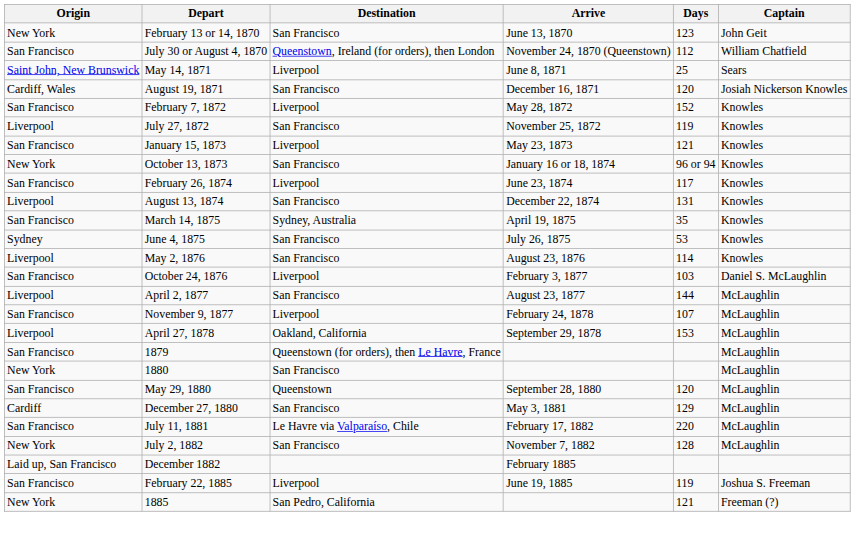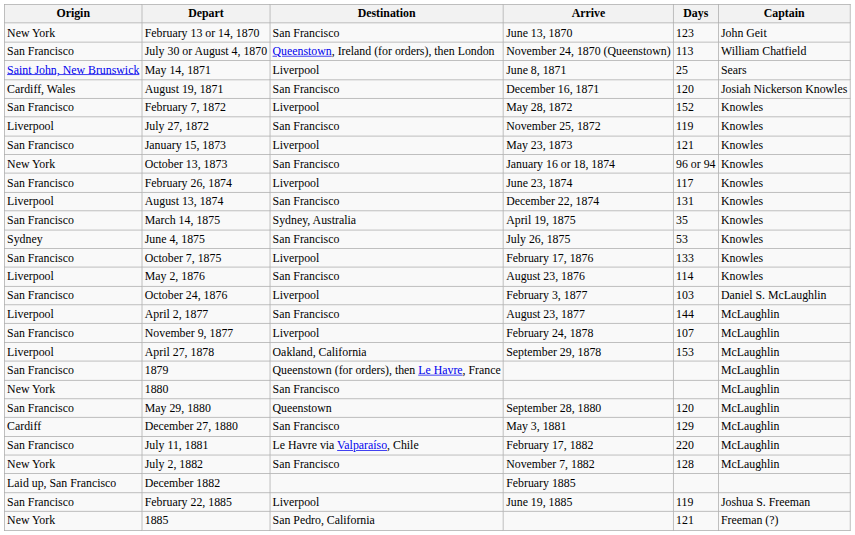 <table class="wikitable">
 <tr>
 <th>Origin</th>
 <th>Depart</th>
 <th>Destination</th>
 <th>Arrive</th>
 <th>Days</th>
 <th>Captain</th>
 </tr>
 <tr>
 <td>New York</td>
 <td>February 13 or 14, 1870</td>
 <td>San Francisco</td>
 <td>June 13, 1870</td>
 <td>123 </td>
 <td>John Geit</td>
 </tr>
 <tr>
 <td>San Francisco</td>
 <td>July 30 or August 4, 1870</td>
 <td><a href='#'>Queenstown</a>, Ireland (for orders), then London</td>
 <td>November 24, 1870 (Queenstown)</td>
-<td>112</td>
+<td>113</td>
 <td>William Chatfield</td>
 </tr>
 <tr>
 <td><a href='#'>Saint John, New Brunswick</a></td>
 <td>May 14, 1871</td>
 <td>Liverpool</td>
 <td>June 8, 1871</td>
 <td>25</td>
 <td>Sears</td>
 </tr>
 <tr>
 <td>Cardiff, Wales</td>
 <td>August 19, 1871</td>
 <td>San Francisco</td>
 <td>December 16, 1871</td>
 <td>120</td>
 <td>Josiah Nickerson Knowles</td>
 </tr>
 <tr>
 <td>San Francisco</td>
 <td>February 7, 1872</td>
 <td>Liverpool</td>
 <td>May 28, 1872</td>
 <td>152</td>
 <td>Knowles</td>
 </tr>
 <tr>
 <td>Liverpool</td>
 <td>July 27, 1872</td>
 <td>San Francisco</td>
 <td>November 25, 1872</td>
 <td>119</td>
 <td>Knowles</td>
 </tr>
 <tr>
 <td>San Francisco</td>
 <td>January 15, 1873</td>
 <td>Liverpool</td>
 <td>May 23, 1873</td>
 <td>121</td>
 <td>Knowles</td>
 </tr>
 <tr>
 <td>New York</td>
 <td>October 13, 1873</td>
 <td>San Francisco</td>
 <td>January 16 or 18, 1874</td>
 <td>96 or 94</td>
 <td>Knowles</td>
 </tr>
 <tr>
 <td>San Francisco</td>
 <td>February 26, 1874</td>
 <td>Liverpool</td>
 <td>June 23, 1874</td>
 <td>117</td>
 <td>Knowles</td>
 </tr>
 <tr>
 <td>Liverpool</td>
 <td>August 13, 1874</td>
 <td>San Francisco</td>
 <td>December 22, 1874</td>
 <td>131</td>
 <td>Knowles</td>
 </tr>
 <tr>
 <td>San Francisco</td>
 <td>March 14, 1875</td>
 <td>Sydney, Australia</td>
 <td>April 19, 1875</td>
 <td>35</td>
 <td>Knowles</td>
 </tr>
 <tr>
 <td>Sydney</td>
 <td>June 4, 1875</td>
 <td>San Francisco</td>
 <td>July 26, 1875</td>
 <td>53</td>
+<td>Knowles</td>
+</tr>
+<tr>
+<td>San Francisco</td>
+<td>October 7, 1875</td>
+<td>Liverpool</td>
+<td>February 17, 1876</td>
+<td>133</td>
 <td>Knowles</td>
 </tr>
 <tr>
 <td>Liverpool</td>
 <td>May 2, 1876</td>
 <td>San Francisco</td>
 <td>August 23, 1876</td>
 <td>114</td>
 <td>Knowles</td>
 </tr>
 <tr>
 <td>San Francisco</td>
 <td>October 24, 1876</td>
 <td>Liverpool</td>
 <td>February 3, 1877</td>
 <td>103</td>
 <td>Daniel S. McLaughlin</td>
 </tr>
 <tr>
 <td>Liverpool</td>
 <td>April 2, 1877</td>
 <td>San Francisco</td>
 <td>August 23, 1877</td>
 <td>144</td>
 <td>McLaughlin</td>
 </tr>
 <tr>
 <td>San Francisco</td>
 <td>November 9, 1877</td>
 <td>Liverpool</td>
 <td>February 24, 1878</td>
 <td>107</td>
 <td>McLaughlin</td>
 </tr>
 <tr>
 <td>Liverpool</td>
 <td>April 27, 1878</td>
 <td>Oakland, California</td>
 <td>September 29, 1878</td>
 <td>153</td>
 <td>McLaughlin</td>
 </tr>
 <tr>
 <td>San Francisco</td>
 <td>1879</td>
 <td>Queenstown (for orders), then <a href='#'>Le Havre</a>, France</td>
 <td></td>
 <td></td>
 <td>McLaughlin</td>
 </tr>
 <tr>
 <td>New York</td>
 <td>1880</td>
 <td>San Francisco</td>
 <td></td>
 <td></td>
 <td>McLaughlin</td>
 </tr>
 <tr>
 <td>San Francisco</td>
 <td>May 29, 1880</td>
 <td>Queenstown</td>
 <td>September 28, 1880</td>
 <td>120</td>
 <td>McLaughlin</td>
 </tr>
 <tr>
 <td>Cardiff</td>
 <td>December 27, 1880</td>
 <td>San Francisco</td>
 <td>May 3, 1881</td>
 <td>129</td>
 <td>McLaughlin</td>
 </tr>
 <tr>
 <td>San Francisco</td>
 <td>July 11, 1881</td>
 <td>Le Havre via <a href='#'>Valparaíso</a>, Chile</td>
 <td>February 17, 1882</td>
 <td>220</td>
 <td>McLaughlin</td>
 </tr>
 <tr>
 <td>New York</td>
 <td>July 2, 1882</td>
 <td>San Francisco</td>
 <td>November 7, 1882</td>
 <td>128</td>
 <td>McLaughlin</td>
 </tr>
 <tr>
 <td>Laid up, San Francisco</td>
 <td>December 1882</td>
 <td></td>
 <td>February 1885</td>
 <td></td>
 <td></td>
 </tr>
 <tr>
 <td>San Francisco</td>
 <td>February 22, 1885</td>
 <td>Liverpool</td>
 <td>June 19, 1885</td>
 <td>119</td>
 <td>Joshua S. Freeman</td>
 </tr>
 <tr>
 <td>New York</td>
 <td>1885</td>
 <td>San Pedro, California</td>
 <td></td>
 <td>121</td>
 <td>Freeman (?)</td>
 </tr>
 </table>
